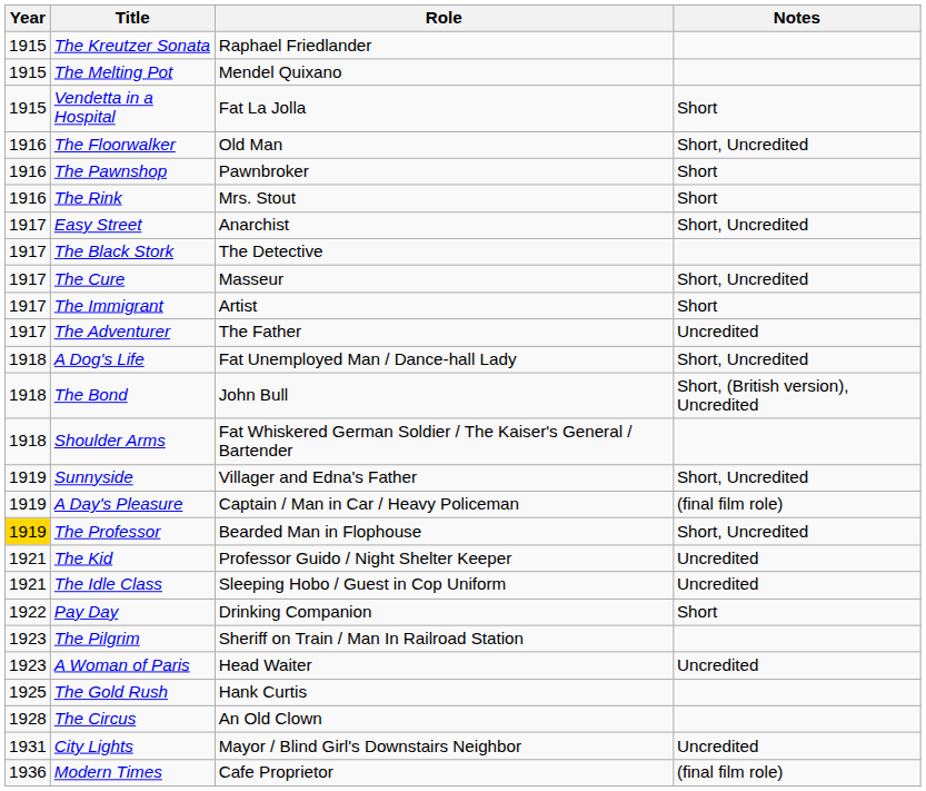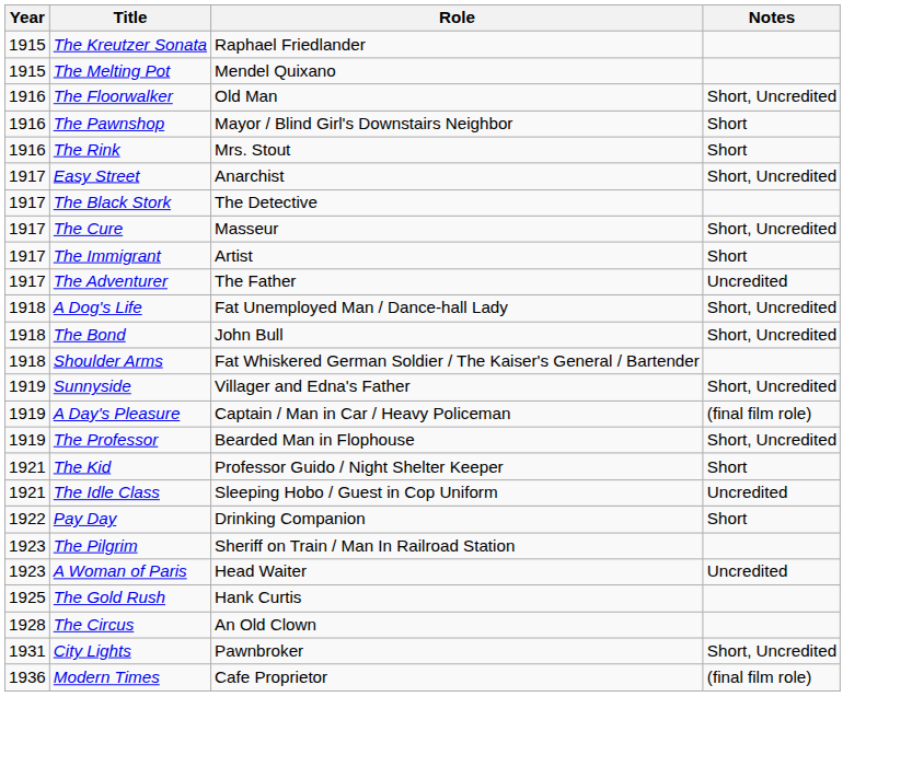 <table class="wikitable">
 <tr>
 <th>Year</th>
 <th>Title</th>
 <th>Role</th>
 <th>Notes</th>
 </tr>
 <tr>
 <td>1915</td>
 <td><em><a href='#'>The Kreutzer Sonata</a></em></td>
 <td>Raphael Friedlander</td>
 <td></td>
 </tr>
 <tr>
 <td>1915</td>
 <td><em><a href='#'>The Melting Pot</a></em></td>
 <td>Mendel Quixano</td>
 <td></td>
 </tr>
 <tr>
-<td>1915</td>
-<td><em><a href='#'>Vendetta in a Hospital</a></em></td>
-<td>Fat La Jolla</td>
-<td>Short</td>
-</tr>
-<tr>
 <td>1916</td>
 <td><em><a href='#'>The Floorwalker</a></em></td>
 <td>Old Man</td>
 <td>Short, Uncredited</td>
 </tr>
 <tr>
 <td>1916</td>
 <td><em><a href='#'>The Pawnshop</a></em></td>
-<td>Pawnbroker</td>
+<td>Mayor / Blind Girl's Downstairs Neighbor</td>
 <td>Short</td>
 </tr>
 <tr>
 <td>1916</td>
 <td><em><a href='#'>The Rink</a></em></td>
 <td>Mrs. Stout</td>
 <td>Short</td>
 </tr>
 <tr>
 <td>1917</td>
 <td><em><a href='#'>Easy Street</a></em></td>
 <td>Anarchist</td>
 <td>Short, Uncredited</td>
 </tr>
 <tr>
 <td>1917</td>
 <td><em><a href='#'>The Black Stork</a></em></td>
 <td>The Detective</td>
 <td></td>
 </tr>
 <tr>
 <td>1917</td>
 <td><em><a href='#'>The Cure</a></em></td>
 <td>Masseur</td>
 <td>Short, Uncredited</td>
 </tr>
 <tr>
 <td>1917</td>
 <td><em><a href='#'>The Immigrant</a></em></td>
 <td>Artist</td>
 <td>Short</td>
 </tr>
 <tr>
 <td>1917</td>
 <td><em><a href='#'>The Adventurer</a></em></td>
 <td>The Father</td>
 <td>Uncredited</td>
 </tr>
 <tr>
 <td>1918</td>
 <td><em><a href='#'>A Dog's Life</a></em></td>
 <td>Fat Unemployed Man / Dance-hall Lady</td>
 <td>Short, Uncredited</td>
 </tr>
 <tr>
 <td>1918</td>
 <td><em><a href='#'>The Bond</a></em></td>
 <td>John Bull</td>
-<td>Short, (British version), Uncredited</td>
+<td>Short, Uncredited</td>
 </tr>
 <tr>
 <td>1918</td>
 <td><em><a href='#'>Shoulder Arms</a></em></td>
 <td>Fat Whiskered German Soldier / The Kaiser's General / Bartender</td>
 <td></td>
 </tr>
 <tr>
 <td>1919</td>
 <td><em><a href='#'>Sunnyside</a></em></td>
 <td>Villager and Edna's Father</td>
 <td>Short, Uncredited</td>
 </tr>
 <tr>
 <td>1919</td>
 <td><em><a href='#'>A Day's Pleasure</a></em></td>
 <td>Captain / Man in Car / Heavy Policeman</td>
 <td>(final film role)</td>
 </tr>
 <tr>
-<td style="background: gold;">1919</td>
+<td>1919</td>
 <td><em><a href='#'>The Professor</a></em></td>
 <td>Bearded Man in Flophouse</td>
 <td>Short, Uncredited</td>
 </tr>
 <tr>
 <td>1921</td>
 <td><em><a href='#'>The Kid</a></em></td>
 <td>Professor Guido / Night Shelter Keeper</td>
-<td>Uncredited</td>
+<td>Short</td>
 </tr>
 <tr>
 <td>1921</td>
 <td><em><a href='#'>The Idle Class</a></em></td>
 <td>Sleeping Hobo / Guest in Cop Uniform</td>
 <td>Uncredited</td>
 </tr>
 <tr>
 <td>1922</td>
 <td><em><a href='#'>Pay Day</a></em></td>
 <td>Drinking Companion</td>
 <td>Short</td>
 </tr>
 <tr>
 <td>1923</td>
 <td><em><a href='#'>The Pilgrim</a></em></td>
 <td>Sheriff on Train / Man In Railroad Station</td>
 <td></td>
 </tr>
 <tr>
 <td>1923</td>
 <td><em><a href='#'>A Woman of Paris</a></em></td>
 <td>Head Waiter</td>
 <td>Uncredited</td>
 </tr>
 <tr>
 <td>1925</td>
 <td><em><a href='#'>The Gold Rush</a></em></td>
 <td>Hank Curtis</td>
 <td></td>
 </tr>
 <tr>
 <td>1928</td>
 <td><em><a href='#'>The Circus</a></em></td>
 <td>An Old Clown</td>
 <td></td>
 </tr>
 <tr>
 <td>1931</td>
 <td><em><a href='#'>City Lights</a></em></td>
-<td>Mayor / Blind Girl's Downstairs Neighbor</td>
-<td>Uncredited</td>
+<td>Pawnbroker</td>
+<td>Short, Uncredited</td>
 </tr>
 <tr>
 <td>1936</td>
 <td><em><a href='#'>Modern Times</a></em></td>
 <td>Cafe Proprietor</td>
 <td>(final film role)</td>
 </tr>
 </table>
